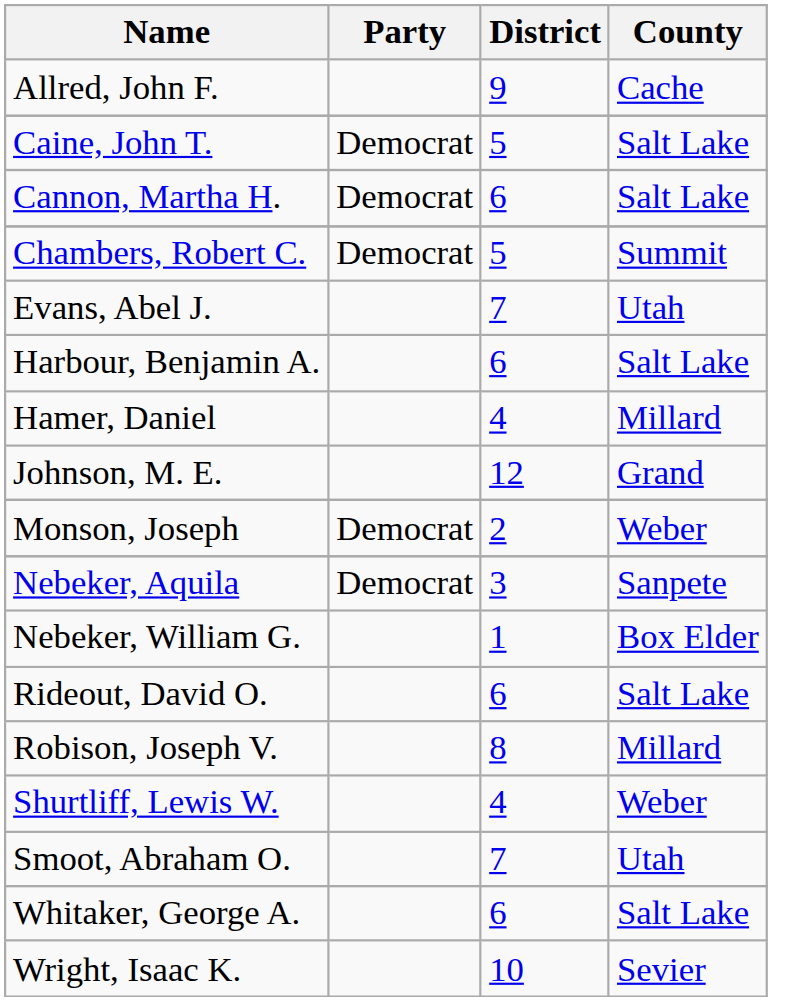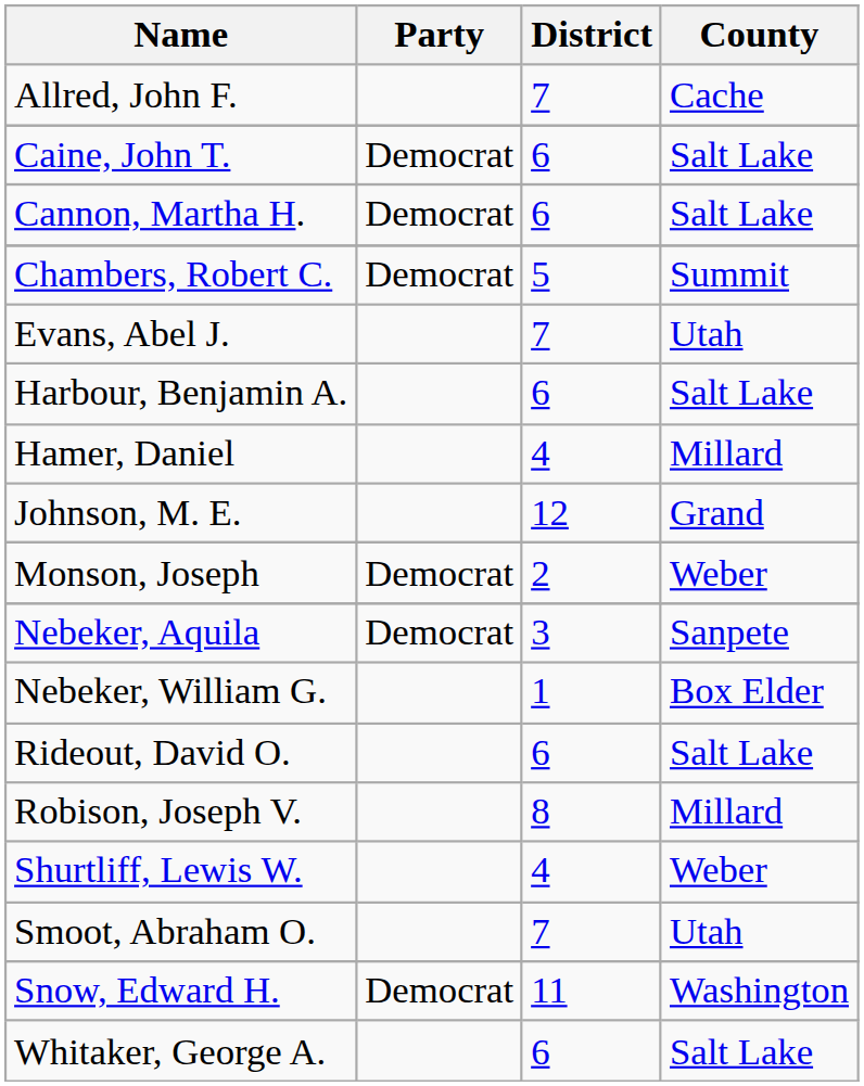 <table class="wikitable">
 <tr>
 <th>Name</th>
 <th>Party</th>
 <th>District</th>
 <th>County</th>
 </tr>
 <tr>
 <td>Allred, John F.</td>
 <td></td>
-<td><a href='#'>9</a></td>
+<td><a href='#'>7</a></td>
 <td><a href='#'>Cache</a></td>
 </tr>
 <tr>
 </tr>
 <tr>
 <td><a href='#'>Caine, John T.</a></td>
 <td>Democrat</td>
-<td><a href='#'>5</a></td>
+<td><a href='#'>6</a></td>
 <td><a href='#'>Salt Lake</a></td>
 </tr>
 <tr>
 </tr>
 <tr>
 <td><a href='#'>Cannon, Martha H</a>.</td>
 <td>Democrat</td>
 <td><a href='#'>6</a></td>
 <td><a href='#'>Salt Lake</a></td>
 </tr>
 <tr>
 </tr>
 <tr>
 <td><a href='#'>Chambers, Robert C.</a></td>
 <td>Democrat</td>
 <td><a href='#'>5</a></td>
 <td><a href='#'>Summit</a></td>
 </tr>
 <tr>
 <td>Evans, Abel J.</td>
 <td></td>
 <td><a href='#'>7</a></td>
 <td><a href='#'>Utah</a></td>
 </tr>
 <tr>
 <td>Harbour, Benjamin A.</td>
 <td></td>
 <td><a href='#'>6</a></td>
 <td><a href='#'>Salt Lake</a></td>
 </tr>
 <tr>
 <td>Hamer, Daniel</td>
 <td></td>
 <td><a href='#'>4</a></td>
 <td><a href='#'>Millard</a></td>
 </tr>
 <tr>
 <td>Johnson, M. E.</td>
 <td></td>
 <td><a href='#'>12</a></td>
 <td><a href='#'>Grand</a></td>
 </tr>
 <tr>
 </tr>
 <tr>
 <td>Monson, Joseph</td>
 <td>Democrat</td>
 <td><a href='#'>2</a></td>
 <td><a href='#'>Weber</a></td>
 </tr>
 <tr>
 </tr>
 <tr>
 <td><a href='#'>Nebeker, Aquila</a></td>
 <td>Democrat</td>
 <td><a href='#'>3</a></td>
 <td><a href='#'>Sanpete</a></td>
 </tr>
 <tr>
 <td>Nebeker, William G.</td>
 <td></td>
 <td><a href='#'>1</a></td>
 <td><a href='#'>Box Elder</a></td>
 </tr>
 <tr>
 <td>Rideout, David O.</td>
 <td></td>
 <td><a href='#'>6</a></td>
 <td><a href='#'>Salt Lake</a></td>
 </tr>
 <tr>
 <td>Robison, Joseph V.</td>
 <td></td>
 <td><a href='#'>8</a></td>
 <td><a href='#'>Millard</a></td>
 </tr>
 <tr>
 <td><a href='#'>Shurtliff, Lewis W.</a></td>
 <td></td>
 <td><a href='#'>4</a></td>
 <td><a href='#'>Weber</a></td>
 </tr>
 <tr>
 <td>Smoot, Abraham O.</td>
 <td></td>
 <td><a href='#'>7</a></td>
 <td><a href='#'>Utah</a></td>
 </tr>
 <tr>
 </tr>
 <tr>
+<td><a href='#'>Snow, Edward H.</a></td>
+<td>Democrat</td>
+<td><a href='#'>11</a></td>
+<td><a href='#'>Washington</a></td>
+</tr>
+<tr>
 <td>Whitaker, George A.</td>
 <td></td>
 <td><a href='#'>6</a></td>
 <td><a href='#'>Salt Lake</a></td>
 </tr>
 <tr>
-<td>Wright, Isaac K.</td>
-<td></td>
-<td><a href='#'>10</a></td>
-<td><a href='#'>Sevier</a></td>
-</tr>
-<tr>
 </tr>
 </table>
